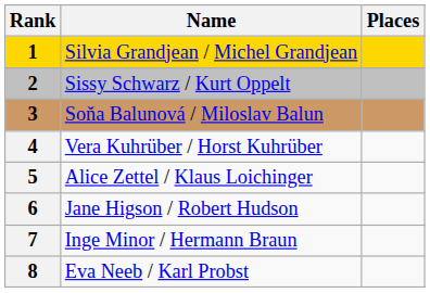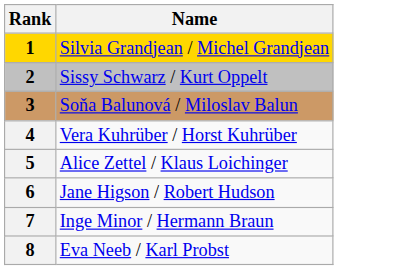 <table class="wikitable">
 <tr>
 <th>Rank</th>
 <th>Name</th>
-<th>Places</th>
 </tr>
 <tr bgcolor="gold">
 <td align="center"><strong>1</strong></td>
 <td> <a href='#'>Silvia Grandjean</a> / <a href='#'>Michel Grandjean</a></td>
-<td></td>
 </tr>
 <tr bgcolor="silver">
 <td align="center"><strong>2</strong></td>
 <td> <a href='#'>Sissy Schwarz</a> / <a href='#'>Kurt Oppelt</a></td>
-<td></td>
 </tr>
 <tr bgcolor="cc9966">
 <td align="center"><strong>3</strong></td>
 <td> <a href='#'>Soňa Balunová</a> / <a href='#'>Miloslav Balun</a></td>
-<td></td>
 </tr>
 <tr>
 <th>4</th>
 <td> <a href='#'>Vera Kuhrüber</a> / <a href='#'>Horst Kuhrüber</a></td>
-<td></td>
 </tr>
 <tr>
 <th>5</th>
 <td> <a href='#'>Alice Zettel</a> / <a href='#'>Klaus Loichinger</a></td>
-<td></td>
 </tr>
 <tr>
 <th>6</th>
 <td> <a href='#'>Jane Higson</a> / <a href='#'>Robert Hudson</a></td>
-<td></td>
 </tr>
 <tr>
 <th>7</th>
 <td> <a href='#'>Inge Minor</a> / <a href='#'>Hermann Braun</a></td>
-<td></td>
 </tr>
 <tr>
 <th>8</th>
 <td> <a href='#'>Eva Neeb</a> / <a href='#'>Karl Probst</a></td>
-<td></td>
 </tr>
 </table>
